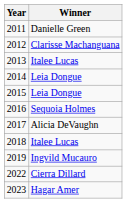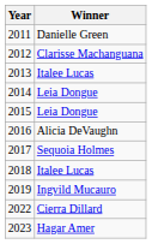 <table class=wikitable style="font-size:90%;">
 <tr>
 <th>Year</th>
 <th>Winner</th>
 </tr>
 <tr>
 <td>2011</td>
 <td> Danielle Green</td>
 </tr>
 <tr>
 <td>2012</td>
 <td> <a href='#'>Clarisse Machanguana</a></td>
 </tr>
 <tr>
 <td>2013</td>
 <td> <a href='#'>Italee Lucas</a></td>
 </tr>
 <tr>
 <td>2014</td>
 <td> <a href='#'>Leia Dongue</a></td>
 </tr>
 <tr>
 <td>2015</td>
 <td> <a href='#'>Leia Dongue</a></td>
 </tr>
 <tr>
 <td>2016</td>
-<td> <a href='#'>Sequoia Holmes</a></td>
+<td> Alicia DeVaughn</td>
 </tr>
 <tr>
 <td>2017</td>
-<td> Alicia DeVaughn</td>
+<td> <a href='#'>Sequoia Holmes</a></td>
 </tr>
 <tr>
 <td>2018</td>
 <td> <a href='#'>Italee Lucas</a></td>
 </tr>
 <tr>
 <td>2019</td>
 <td> <a href='#'>Ingvild Mucauro</a></td>
 </tr>
 <tr>
 <td>2022</td>
 <td> <a href='#'>Cierra Dillard</a></td>
 </tr>
 <tr>
 <td>2023</td>
 <td> <a href='#'>Hagar Amer</a></td>
 </tr>
 </table>
